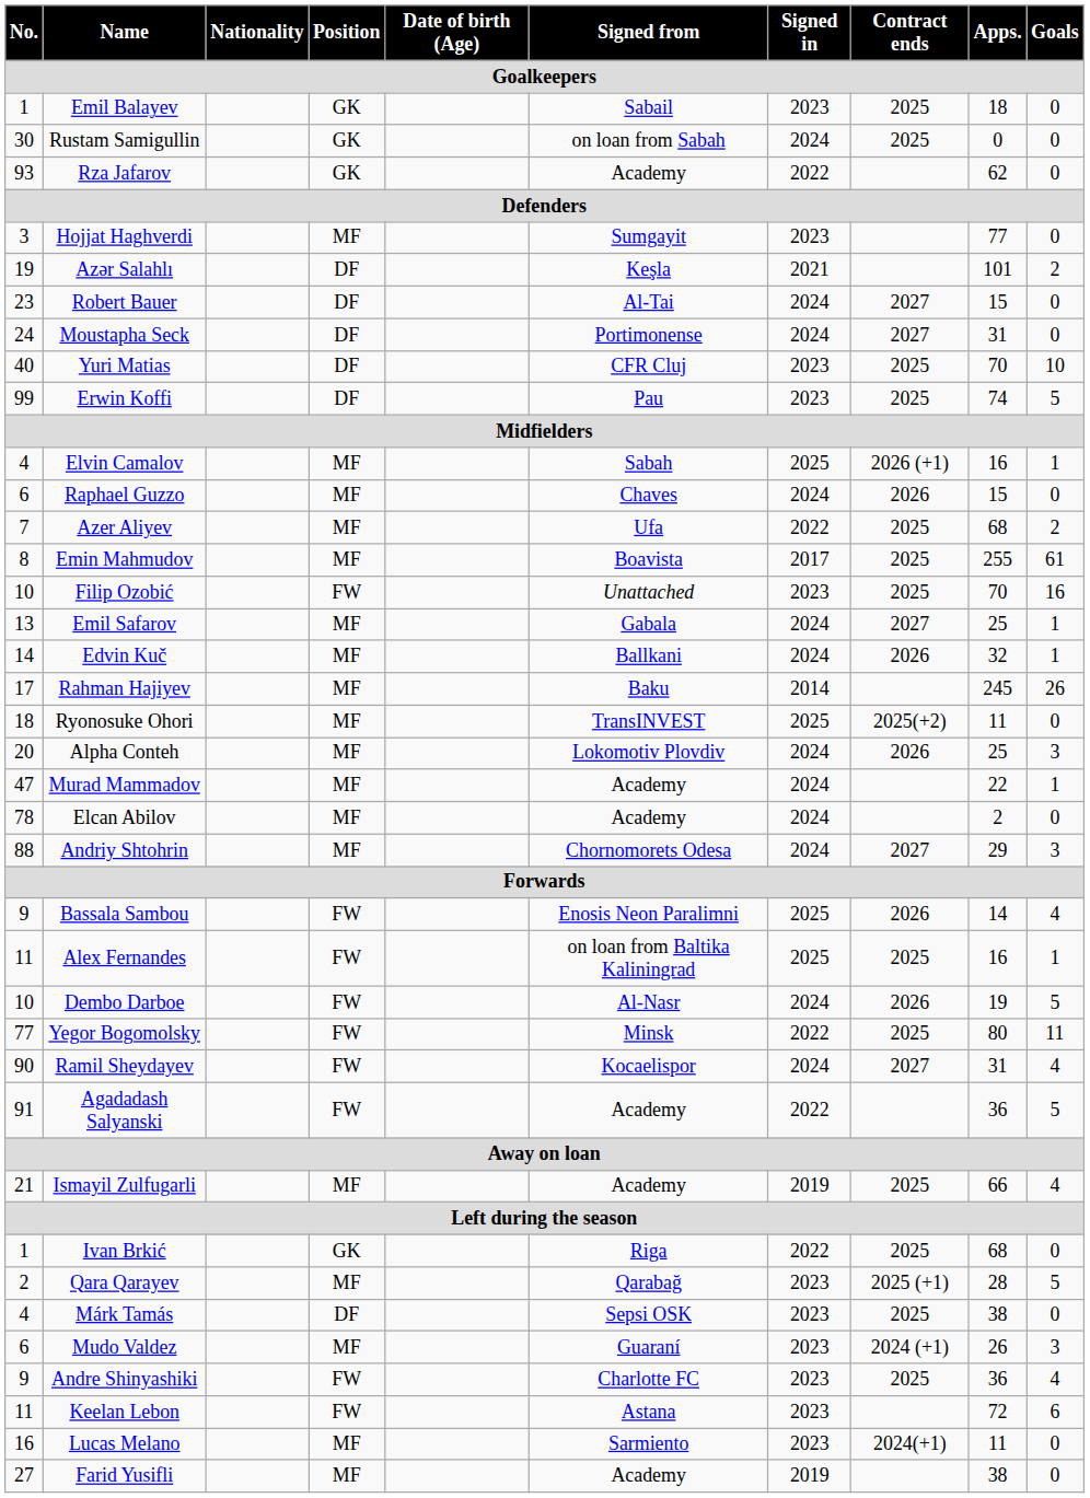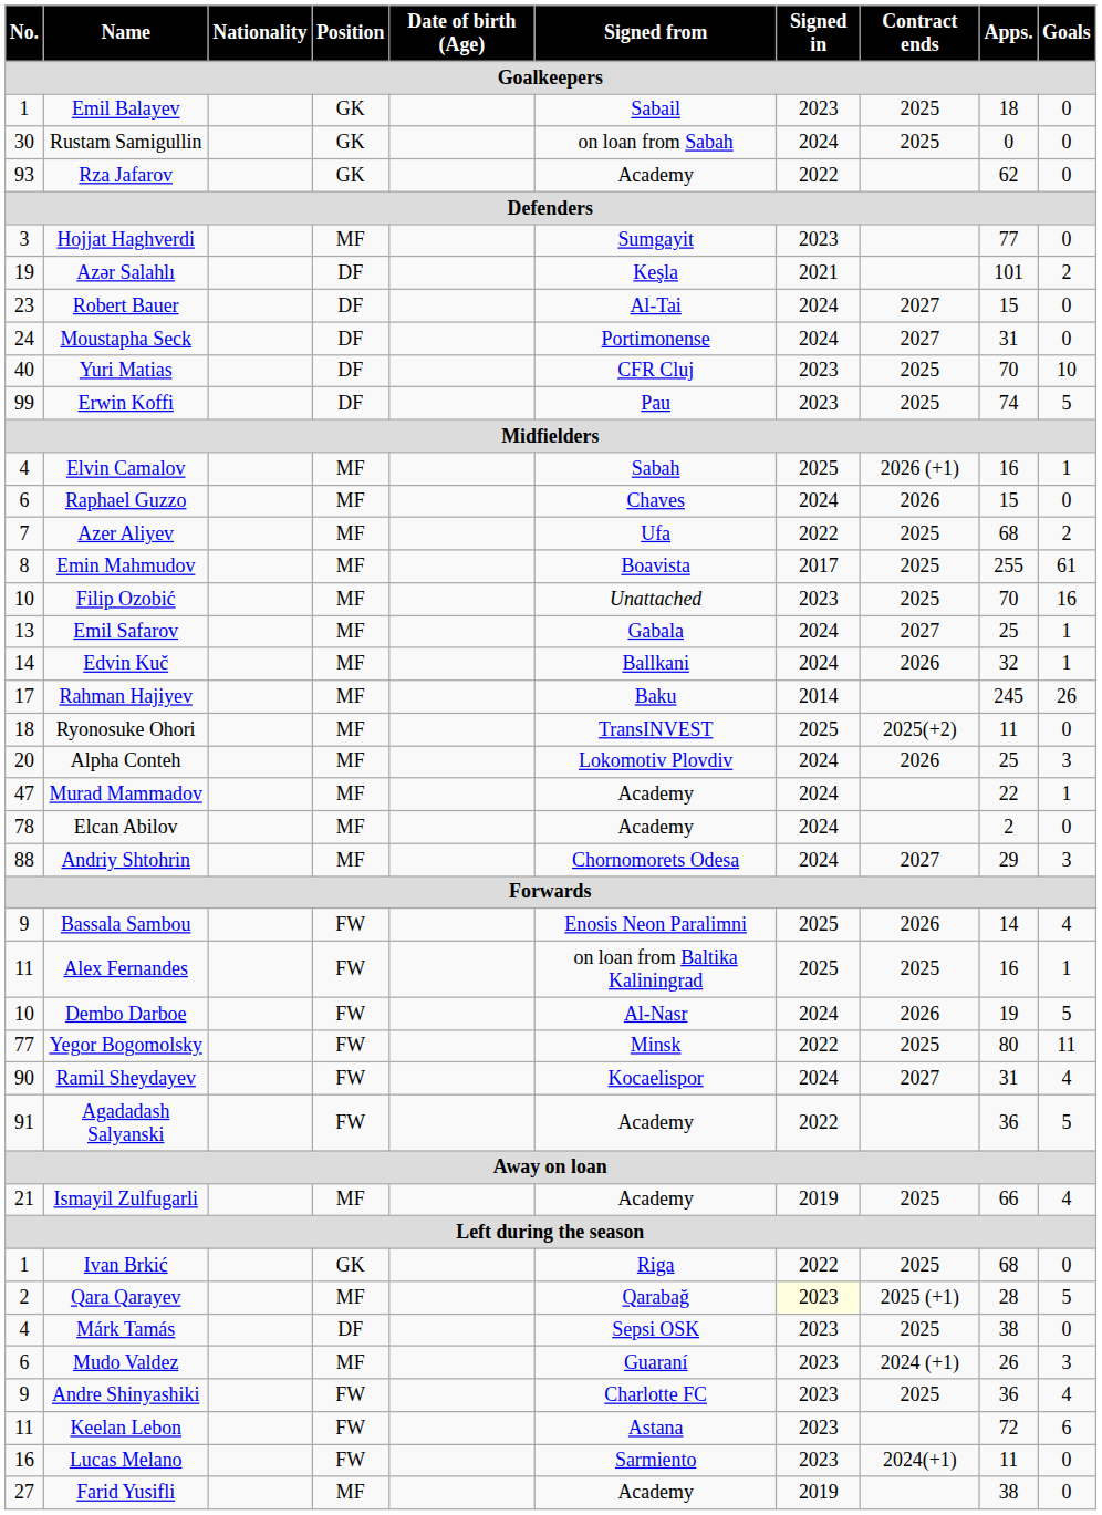 <table class="wikitable"  style="text-align:center; font-size:90%; width:90%;">
 <tr>
 <th style="background:#000000; color:#FFFFFF; text-align:center;">No.</th>
 <th style="background:#000000; color:#FFFFFF; text-align:center;">Name</th>
 <th style="background:#000000; color:#FFFFFF; text-align:center;">Nationality</th>
 <th style="background:#000000; color:#FFFFFF; text-align:center;">Position</th>
 <th style="background:#000000; color:#FFFFFF; text-align:center;">Date of birth (Age)</th>
 <th style="background:#000000; color:#FFFFFF; text-align:center;">Signed from</th>
 <th style="background:#000000; color:#FFFFFF; text-align:center;">Signed in</th>
 <th style="background:#000000; color:#FFFFFF; text-align:center;">Contract ends</th>
 <th style="background:#000000; color:#FFFFFF; text-align:center;">Apps.</th>
 <th style="background:#000000; color:#FFFFFF; text-align:center;">Goals</th>
 </tr>
 <tr>
 <th colspan="11"  style="background:#dcdcdc; text-align:center;">Goalkeepers</th>
 </tr>
 <tr>
 <td>1</td>
 <td><a href='#'>Emil Balayev</a></td>
 <td></td>
 <td>GK</td>
 <td></td>
 <td><a href='#'>Sabail</a></td>
 <td>2023</td>
 <td>2025</td>
 <td>18</td>
 <td>0</td>
 </tr>
 <tr>
 <td>30</td>
 <td>Rustam Samigullin</td>
 <td></td>
 <td>GK</td>
 <td></td>
 <td>on loan from <a href='#'>Sabah</a></td>
 <td>2024</td>
 <td>2025</td>
 <td>0</td>
 <td>0</td>
 </tr>
 <tr>
 <td>93</td>
 <td><a href='#'>Rza Jafarov</a></td>
 <td></td>
 <td>GK</td>
 <td></td>
 <td>Academy</td>
 <td>2022</td>
 <td></td>
 <td>62</td>
 <td>0</td>
 </tr>
 <tr>
 <th colspan="11"  style="background:#dcdcdc; text-align:center;">Defenders</th>
 </tr>
 <tr>
 <td>3</td>
 <td><a href='#'>Hojjat Haghverdi</a></td>
 <td></td>
 <td>MF</td>
 <td></td>
 <td><a href='#'>Sumgayit</a></td>
 <td>2023</td>
 <td></td>
 <td>77</td>
 <td>0</td>
 </tr>
 <tr>
 <td>19</td>
 <td><a href='#'>Azər Salahlı</a></td>
 <td></td>
 <td>DF</td>
 <td></td>
 <td><a href='#'>Keşla</a></td>
 <td>2021</td>
 <td></td>
 <td>101</td>
 <td>2</td>
 </tr>
 <tr>
 <td>23</td>
 <td><a href='#'>Robert Bauer</a></td>
 <td></td>
 <td>DF</td>
 <td></td>
 <td><a href='#'>Al-Tai</a></td>
 <td>2024</td>
 <td>2027</td>
 <td>15</td>
 <td>0</td>
 </tr>
 <tr>
 <td>24</td>
 <td><a href='#'>Moustapha Seck</a></td>
 <td></td>
 <td>DF</td>
 <td></td>
 <td><a href='#'>Portimonense</a></td>
 <td>2024</td>
 <td>2027</td>
 <td>31</td>
 <td>0</td>
 </tr>
 <tr>
 <td>40</td>
 <td><a href='#'>Yuri Matias</a></td>
 <td></td>
 <td>DF</td>
 <td></td>
 <td><a href='#'>CFR Cluj</a></td>
 <td>2023</td>
 <td>2025</td>
 <td>70</td>
 <td>10</td>
 </tr>
 <tr>
 <td>99</td>
 <td><a href='#'>Erwin Koffi</a></td>
 <td></td>
 <td>DF</td>
 <td></td>
 <td><a href='#'>Pau</a></td>
 <td>2023</td>
 <td>2025</td>
 <td>74</td>
 <td>5</td>
 </tr>
 <tr>
 <th colspan="11"  style="background:#dcdcdc; text-align:center;">Midfielders</th>
 </tr>
 <tr>
 <td>4</td>
 <td><a href='#'>Elvin Camalov</a></td>
 <td></td>
 <td>MF</td>
 <td></td>
 <td><a href='#'>Sabah</a></td>
 <td>2025</td>
 <td>2026 (+1)</td>
 <td>16</td>
 <td>1</td>
 </tr>
 <tr>
 <td>6</td>
 <td><a href='#'>Raphael Guzzo</a></td>
 <td></td>
 <td>MF</td>
 <td></td>
 <td><a href='#'>Chaves</a></td>
 <td>2024</td>
 <td>2026</td>
 <td>15</td>
 <td>0</td>
 </tr>
 <tr>
 <td>7</td>
 <td><a href='#'>Azer Aliyev</a></td>
 <td></td>
 <td>MF</td>
 <td></td>
 <td><a href='#'>Ufa</a></td>
 <td>2022</td>
 <td>2025</td>
 <td>68</td>
 <td>2</td>
 </tr>
 <tr>
 <td>8</td>
 <td><a href='#'>Emin Mahmudov</a></td>
 <td></td>
 <td>MF</td>
 <td></td>
 <td><a href='#'>Boavista</a></td>
 <td>2017</td>
 <td>2025</td>
 <td>255</td>
 <td>61</td>
 </tr>
 <tr>
 <td>10</td>
 <td><a href='#'>Filip Ozobić</a></td>
 <td></td>
-<td>FW</td>
+<td>MF</td>
 <td></td>
 <td><em>Unattached</em></td>
 <td>2023</td>
 <td>2025</td>
 <td>70</td>
 <td>16</td>
 </tr>
 <tr>
 <td>13</td>
 <td><a href='#'>Emil Safarov</a></td>
 <td></td>
 <td>MF</td>
 <td></td>
 <td><a href='#'>Gabala</a></td>
 <td>2024</td>
 <td>2027</td>
 <td>25</td>
 <td>1</td>
 </tr>
 <tr>
 <td>14</td>
 <td><a href='#'>Edvin Kuč</a></td>
 <td></td>
 <td>MF</td>
 <td></td>
 <td><a href='#'>Ballkani</a></td>
 <td>2024</td>
 <td>2026</td>
 <td>32</td>
 <td>1</td>
 </tr>
 <tr>
 <td>17</td>
 <td><a href='#'>Rahman Hajiyev</a></td>
 <td></td>
 <td>MF</td>
 <td></td>
 <td><a href='#'>Baku</a></td>
 <td>2014</td>
 <td></td>
 <td>245</td>
 <td>26</td>
 </tr>
 <tr>
 <td>18</td>
 <td>Ryonosuke Ohori</td>
 <td></td>
 <td>MF</td>
 <td></td>
 <td><a href='#'>TransINVEST</a></td>
 <td>2025</td>
 <td>2025(+2)</td>
 <td>11</td>
 <td>0</td>
 </tr>
 <tr>
 <td>20</td>
 <td>Alpha Conteh</td>
 <td></td>
 <td>MF</td>
 <td></td>
 <td><a href='#'>Lokomotiv Plovdiv</a></td>
 <td>2024</td>
 <td>2026</td>
 <td>25</td>
 <td>3</td>
 </tr>
 <tr>
 <td>47</td>
 <td><a href='#'>Murad Mammadov</a></td>
 <td></td>
 <td>MF</td>
 <td></td>
 <td>Academy</td>
 <td>2024</td>
 <td></td>
 <td>22</td>
 <td>1</td>
 </tr>
 <tr>
 <td>78</td>
 <td>Elcan Abilov</td>
 <td></td>
 <td>MF</td>
 <td></td>
 <td>Academy</td>
 <td>2024</td>
 <td></td>
 <td>2</td>
 <td>0</td>
 </tr>
 <tr>
 <td>88</td>
 <td><a href='#'>Andriy Shtohrin</a></td>
 <td></td>
 <td>MF</td>
 <td></td>
 <td><a href='#'>Chornomorets Odesa</a></td>
 <td>2024</td>
 <td>2027</td>
 <td>29</td>
 <td>3</td>
 </tr>
 <tr>
 <th colspan="11"  style="background:#dcdcdc; text-align:center;">Forwards</th>
 </tr>
 <tr>
 <td>9</td>
 <td><a href='#'>Bassala Sambou</a></td>
 <td></td>
 <td>FW</td>
 <td></td>
 <td><a href='#'>Enosis Neon Paralimni</a></td>
 <td>2025</td>
 <td>2026</td>
 <td>14</td>
 <td>4</td>
 </tr>
 <tr>
 <td>11</td>
 <td><a href='#'>Alex Fernandes</a></td>
 <td></td>
 <td>FW</td>
 <td></td>
 <td>on loan from <a href='#'>Baltika Kaliningrad</a></td>
 <td>2025</td>
 <td>2025</td>
 <td>16</td>
 <td>1</td>
 </tr>
 <tr>
 <td>10</td>
 <td><a href='#'>Dembo Darboe</a></td>
 <td></td>
 <td>FW</td>
 <td></td>
 <td><a href='#'>Al-Nasr</a></td>
 <td>2024</td>
 <td>2026</td>
 <td>19</td>
 <td>5</td>
 </tr>
 <tr>
 <td>77</td>
 <td><a href='#'>Yegor Bogomolsky</a></td>
 <td></td>
 <td>FW</td>
 <td></td>
 <td><a href='#'>Minsk</a></td>
 <td>2022</td>
 <td>2025</td>
 <td>80</td>
 <td>11</td>
 </tr>
 <tr>
 <td>90</td>
 <td><a href='#'>Ramil Sheydayev</a></td>
 <td></td>
 <td>FW</td>
 <td></td>
 <td><a href='#'>Kocaelispor</a></td>
 <td>2024</td>
 <td>2027</td>
 <td>31</td>
 <td>4</td>
 </tr>
 <tr>
 <td>91</td>
 <td><a href='#'>Agadadash Salyanski</a></td>
 <td></td>
 <td>FW</td>
 <td></td>
 <td>Academy</td>
 <td>2022</td>
 <td></td>
 <td>36</td>
 <td>5</td>
 </tr>
 <tr>
 <th colspan="11"  style="background:#dcdcdc; text-align:center;">Away on loan</th>
 </tr>
 <tr>
 <td>21</td>
 <td><a href='#'>Ismayil Zulfugarli</a></td>
 <td></td>
 <td>MF</td>
 <td></td>
 <td>Academy</td>
 <td>2019</td>
 <td>2025</td>
 <td>66</td>
 <td>4</td>
 </tr>
 <tr>
 <th colspan="11"  style="background:#dcdcdc; text-align:center;">Left during the season</th>
 </tr>
 <tr>
 <td>1</td>
 <td><a href='#'>Ivan Brkić</a></td>
 <td></td>
 <td>GK</td>
 <td></td>
 <td><a href='#'>Riga</a></td>
 <td>2022</td>
 <td>2025</td>
 <td>68</td>
 <td>0</td>
 </tr>
 <tr>
 <td>2</td>
 <td><a href='#'>Qara Qarayev</a></td>
 <td></td>
 <td>MF</td>
 <td></td>
 <td><a href='#'>Qarabağ</a></td>
-<td>2023</td>
+<td style="background: lightyellow;">2023</td>
 <td>2025 (+1)</td>
 <td>28</td>
 <td>5</td>
 </tr>
 <tr>
 <td>4</td>
 <td><a href='#'>Márk Tamás</a></td>
 <td></td>
 <td>DF</td>
 <td></td>
 <td><a href='#'>Sepsi OSK</a></td>
 <td>2023</td>
 <td>2025</td>
 <td>38</td>
 <td>0</td>
 </tr>
 <tr>
 <td>6</td>
 <td><a href='#'>Mudo Valdez</a></td>
 <td></td>
 <td>MF</td>
 <td></td>
 <td><a href='#'>Guaraní</a></td>
 <td>2023</td>
 <td>2024 (+1)</td>
 <td>26</td>
 <td>3</td>
 </tr>
 <tr>
 <td>9</td>
 <td><a href='#'>Andre Shinyashiki</a></td>
 <td></td>
 <td>FW</td>
 <td></td>
 <td><a href='#'>Charlotte FC</a></td>
 <td>2023</td>
 <td>2025</td>
 <td>36</td>
 <td>4</td>
 </tr>
 <tr>
 <td>11</td>
 <td><a href='#'>Keelan Lebon</a></td>
 <td></td>
 <td>FW</td>
 <td></td>
 <td><a href='#'>Astana</a></td>
 <td>2023</td>
 <td></td>
 <td>72</td>
 <td>6</td>
 </tr>
 <tr>
 <td>16</td>
 <td><a href='#'>Lucas Melano</a></td>
 <td></td>
-<td>MF</td>
+<td>FW</td>
 <td></td>
 <td><a href='#'>Sarmiento</a></td>
 <td>2023</td>
 <td>2024(+1)</td>
 <td>11</td>
 <td>0</td>
 </tr>
 <tr>
 <td>27</td>
 <td><a href='#'>Farid Yusifli</a></td>
 <td></td>
 <td>MF</td>
 <td></td>
 <td>Academy</td>
 <td>2019</td>
 <td></td>
 <td>38</td>
 <td>0</td>
 </tr>
 </table>
